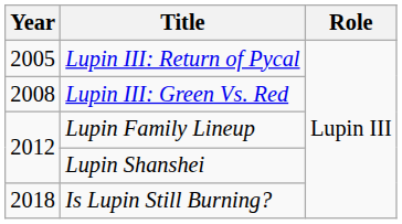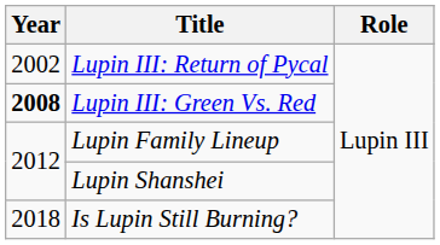 <table class="wikitable">
 <tr>
 <th>Year</th>
 <th>Title</th>
 <th>Role</th>
 </tr>
 <tr>
-<td>2005</td>
+<td>2002</td>
 <td><em><a href='#'>Lupin III: Return of Pycal</a></em></td>
 <td rowspan="5">Lupin III</td>
 </tr>
 <tr>
-<td>2008</td>
+<td><strong>2008</strong></td>
 <td><em><a href='#'>Lupin III: Green Vs. Red</a></em></td>
 </tr>
 <tr>
 <td rowspan="2">2012</td>
 <td><em>Lupin Family Lineup</em></td>
 </tr>
 <tr>
 <td><em>Lupin Shanshei</em></td>
 </tr>
 <tr>
 <td>2018</td>
 <td><em>Is Lupin Still Burning?</em></td>
 </tr>
 </table>
